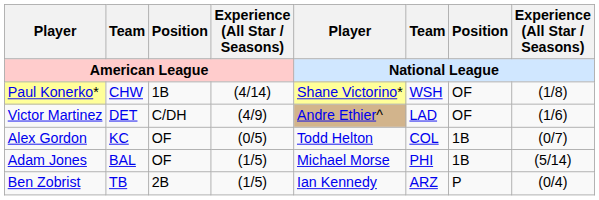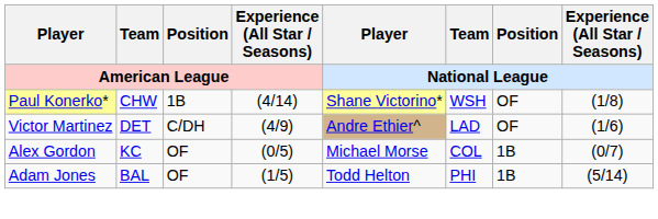 <table class="wikitable">
 <tr>
 <th>Player</th>
 <th>Team</th>
 <th>Position</th>
 <th>Experience<br>(All Star / <br>Seasons)</th>
 <th>Player</th>
 <th>Team</th>
 <th>Position</th>
 <th>Experience<br>(All Star / <br>Seasons)</th>
 </tr>
 <tr>
 <th colspan=4 style="background-color:#FFCCCC">American League</th>
 <th colspan=4 style="background-color:#D0E7FF">National League</th>
 </tr>
 <tr>
 <td style="background:#FFFF99"><a href='#'>Paul Konerko</a>*</td>
 <td><a href='#'>CHW</a></td>
 <td>1B</td>
 <td align="center">(4/14)</td>
 <td style="background:#FFFF99"><a href='#'>Shane Victorino</a>*</td>
 <td><a href='#'>WSH</a></td>
 <td>OF</td>
 <td align="center">(1/8)</td>
 </tr>
 <tr>
 <td><a href='#'>Victor Martinez</a></td>
 <td><a href='#'>DET</a></td>
 <td>C/DH</td>
 <td align="center">(4/9)</td>
 <td style="background:tan"><a href='#'>Andre Ethier</a>^</td>
 <td><a href='#'>LAD</a></td>
 <td>OF</td>
 <td align="center">(1/6)</td>
 </tr>
 <tr>
 <td><a href='#'>Alex Gordon</a></td>
 <td><a href='#'>KC</a></td>
 <td>OF</td>
 <td align="center">(0/5)</td>
-<td><a href='#'>Todd Helton</a></td>
+<td><a href='#'>Michael Morse</a></td>
 <td><a href='#'>COL</a></td>
 <td>1B</td>
 <td align="center">(0/7)</td>
 </tr>
 <tr>
 <td><a href='#'>Adam Jones</a></td>
 <td><a href='#'>BAL</a></td>
 <td>OF</td>
 <td align="center">(1/5)</td>
-<td><a href='#'>Michael Morse</a></td>
+<td><a href='#'>Todd Helton</a></td>
 <td><a href='#'>PHI</a></td>
 <td>1B</td>
 <td align="center">(5/14)</td>
 </tr>
-<tr>
-<td><a href='#'>Ben Zobrist</a></td>
-<td><a href='#'>TB</a></td>
-<td>2B</td>
-<td align="center">(1/5)</td>
-<td><a href='#'>Ian Kennedy</a></td>
-<td><a href='#'>ARZ</a></td>
-<td>P</td>
-<td align="center">(0/4)</td>
-</tr>
 </table>
